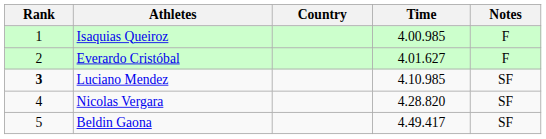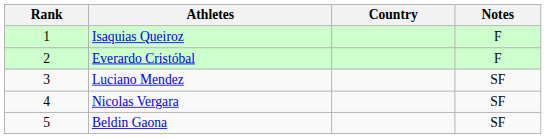 <table class="wikitable" width=50% style="text-align:center">
 <tr>
 <th>Rank</th>
 <th>Athletes</th>
 <th>Country</th>
-<th>Time</th>
 <th>Notes</th>
 </tr>
 <tr bgcolor=#ccffcc>
 <td>1</td>
 <td align=left><a href='#'>Isaquias Queiroz</a></td>
 <td align=left></td>
-<td>4.00.985</td>
 <td>F</td>
 </tr>
 <tr bgcolor=#ccffcc>
 <td>2</td>
 <td align=left><a href='#'>Everardo Cristóbal</a></td>
 <td align=left></td>
-<td>4.01.627</td>
 <td>F</td>
 </tr>
 <tr>
-<td><strong>3</strong></td>
+<td>3</td>
 <td align=left><a href='#'>Luciano Mendez</a></td>
 <td align=left></td>
-<td>4.10.985</td>
 <td>SF</td>
 </tr>
 <tr>
 <td>4</td>
 <td align=left><a href='#'>Nicolas Vergara</a></td>
 <td align=left></td>
-<td>4.28.820</td>
 <td>SF</td>
 </tr>
 <tr>
 <td>5</td>
 <td align=left><a href='#'>Beldin Gaona</a></td>
 <td align=left></td>
-<td>4.49.417</td>
 <td>SF</td>
 </tr>
 </table>
